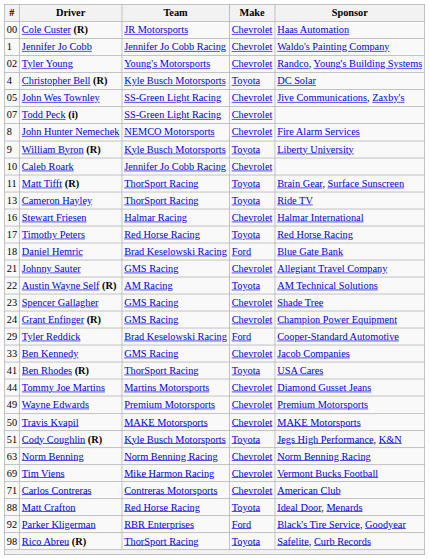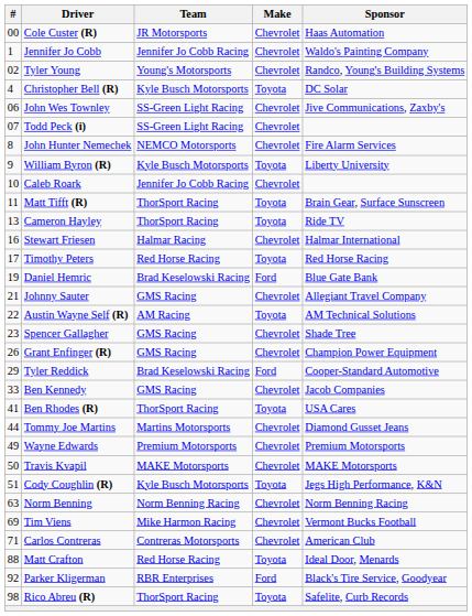 <table class="wikitable" style="font-size:95%">
 <tr>
 <th>#</th>
 <th>Driver</th>
 <th>Team</th>
 <th>Make</th>
 <th>Sponsor</th>
 </tr>
 <tr>
 <td>00</td>
 <td><a href='#'>Cole Custer</a> <strong>(R)</strong></td>
 <td><a href='#'>JR Motorsports</a></td>
 <td><a href='#'>Chevrolet</a></td>
 <td><a href='#'>Haas Automation</a></td>
 </tr>
 <tr>
 <td>1</td>
 <td><a href='#'>Jennifer Jo Cobb</a></td>
 <td><a href='#'>Jennifer Jo Cobb Racing</a></td>
 <td><a href='#'>Chevrolet</a></td>
 <td><a href='#'>Waldo's Painting Company</a></td>
 </tr>
 <tr>
 <td>02</td>
 <td><a href='#'>Tyler Young</a></td>
 <td><a href='#'>Young's Motorsports</a></td>
 <td><a href='#'>Chevrolet</a></td>
 <td><a href='#'>Randco</a>, <a href='#'>Young's Building Systems</a></td>
 </tr>
 <tr>
 <td>4</td>
 <td><a href='#'>Christopher Bell</a> <strong>(R)</strong></td>
 <td><a href='#'>Kyle Busch Motorsports</a></td>
 <td><a href='#'>Toyota</a></td>
 <td><a href='#'>DC Solar</a></td>
 </tr>
 <tr>
-<td>05</td>
+<td>06</td>
 <td><a href='#'>John Wes Townley</a></td>
 <td><a href='#'>SS-Green Light Racing</a></td>
 <td><a href='#'>Chevrolet</a></td>
 <td><a href='#'>Jive Communications</a>, <a href='#'>Zaxby's</a></td>
 </tr>
 <tr>
 <td>07</td>
 <td><a href='#'>Todd Peck</a> <strong>(i)</strong></td>
 <td><a href='#'>SS-Green Light Racing</a></td>
 <td><a href='#'>Chevrolet</a></td>
 <td></td>
 </tr>
 <tr>
 <td>8</td>
 <td><a href='#'>John Hunter Nemechek</a></td>
 <td><a href='#'>NEMCO Motorsports</a></td>
 <td><a href='#'>Chevrolet</a></td>
 <td><a href='#'>Fire Alarm Services</a></td>
 </tr>
 <tr>
 <td>9</td>
 <td><a href='#'>William Byron</a> <strong>(R)</strong></td>
 <td><a href='#'>Kyle Busch Motorsports</a></td>
 <td><a href='#'>Toyota</a></td>
 <td><a href='#'>Liberty University</a></td>
 </tr>
 <tr>
 <td>10</td>
 <td><a href='#'>Caleb Roark</a></td>
 <td><a href='#'>Jennifer Jo Cobb Racing</a></td>
 <td><a href='#'>Chevrolet</a></td>
 <td></td>
 </tr>
 <tr>
 <td>11</td>
 <td><a href='#'>Matt Tifft</a> <strong>(R)</strong></td>
 <td><a href='#'>ThorSport Racing</a></td>
 <td><a href='#'>Toyota</a></td>
 <td><a href='#'>Brain Gear</a>, <a href='#'>Surface Sunscreen</a></td>
 </tr>
 <tr>
 <td>13</td>
 <td><a href='#'>Cameron Hayley</a></td>
 <td><a href='#'>ThorSport Racing</a></td>
 <td><a href='#'>Toyota</a></td>
 <td><a href='#'>Ride TV</a></td>
 </tr>
 <tr>
 <td>16</td>
 <td><a href='#'>Stewart Friesen</a></td>
 <td><a href='#'>Halmar Racing</a></td>
 <td><a href='#'>Chevrolet</a></td>
 <td><a href='#'>Halmar International</a></td>
 </tr>
 <tr>
 <td>17</td>
 <td><a href='#'>Timothy Peters</a></td>
 <td><a href='#'>Red Horse Racing</a></td>
 <td><a href='#'>Toyota</a></td>
 <td><a href='#'>Red Horse Racing</a></td>
 </tr>
 <tr>
-<td>18</td>
+<td>19</td>
 <td><a href='#'>Daniel Hemric</a></td>
 <td><a href='#'>Brad Keselowski Racing</a></td>
 <td><a href='#'>Ford</a></td>
 <td><a href='#'>Blue Gate Bank</a></td>
 </tr>
 <tr>
 <td>21</td>
 <td><a href='#'>Johnny Sauter</a></td>
 <td><a href='#'>GMS Racing</a></td>
 <td><a href='#'>Chevrolet</a></td>
 <td><a href='#'>Allegiant Travel Company</a></td>
 </tr>
 <tr>
 <td>22</td>
 <td><a href='#'>Austin Wayne Self</a> <strong>(R)</strong></td>
 <td><a href='#'>AM Racing</a></td>
 <td><a href='#'>Toyota</a></td>
 <td><a href='#'>AM Technical Solutions</a></td>
 </tr>
 <tr>
 <td>23</td>
 <td><a href='#'>Spencer Gallagher</a></td>
 <td><a href='#'>GMS Racing</a></td>
 <td><a href='#'>Chevrolet</a></td>
 <td><a href='#'>Shade Tree</a></td>
 </tr>
 <tr>
-<td>24</td>
+<td>26</td>
 <td><a href='#'>Grant Enfinger</a> <strong>(R)</strong></td>
 <td><a href='#'>GMS Racing</a></td>
 <td><a href='#'>Chevrolet</a></td>
 <td><a href='#'>Champion Power Equipment</a></td>
 </tr>
 <tr>
 <td>29</td>
 <td><a href='#'>Tyler Reddick</a></td>
 <td><a href='#'>Brad Keselowski Racing</a></td>
 <td><a href='#'>Ford</a></td>
 <td><a href='#'>Cooper-Standard Automotive</a></td>
 </tr>
 <tr>
 <td>33</td>
 <td><a href='#'>Ben Kennedy</a></td>
 <td><a href='#'>GMS Racing</a></td>
 <td><a href='#'>Chevrolet</a></td>
 <td><a href='#'>Jacob Companies</a></td>
 </tr>
 <tr>
 <td>41</td>
 <td><a href='#'>Ben Rhodes</a> <strong>(R)</strong></td>
 <td><a href='#'>ThorSport Racing</a></td>
 <td><a href='#'>Toyota</a></td>
 <td><a href='#'>USA Cares</a></td>
 </tr>
 <tr>
 <td>44</td>
 <td><a href='#'>Tommy Joe Martins</a></td>
 <td><a href='#'>Martins Motorsports</a></td>
 <td><a href='#'>Chevrolet</a></td>
 <td><a href='#'>Diamond Gusset Jeans</a></td>
 </tr>
 <tr>
 <td>49</td>
 <td><a href='#'>Wayne Edwards</a></td>
 <td><a href='#'>Premium Motorsports</a></td>
 <td><a href='#'>Chevrolet</a></td>
 <td><a href='#'>Premium Motorsports</a></td>
 </tr>
 <tr>
 <td>50</td>
 <td><a href='#'>Travis Kvapil</a></td>
 <td><a href='#'>MAKE Motorsports</a></td>
 <td><a href='#'>Chevrolet</a></td>
 <td><a href='#'>MAKE Motorsports</a></td>
 </tr>
 <tr>
 <td>51</td>
 <td><a href='#'>Cody Coughlin</a> <strong>(R)</strong></td>
 <td><a href='#'>Kyle Busch Motorsports</a></td>
 <td><a href='#'>Toyota</a></td>
 <td><a href='#'>Jegs High Performance</a>, <a href='#'>K&N</a></td>
 </tr>
 <tr>
 <td>63</td>
 <td><a href='#'>Norm Benning</a></td>
 <td><a href='#'>Norm Benning Racing</a></td>
 <td><a href='#'>Chevrolet</a></td>
 <td><a href='#'>Norm Benning Racing</a></td>
 </tr>
 <tr>
 <td>69</td>
 <td><a href='#'>Tim Viens</a></td>
 <td><a href='#'>Mike Harmon Racing</a></td>
 <td><a href='#'>Chevrolet</a></td>
 <td><a href='#'>Vermont Bucks Football</a></td>
 </tr>
 <tr>
 <td>71</td>
 <td><a href='#'>Carlos Contreras</a></td>
 <td><a href='#'>Contreras Motorsports</a></td>
 <td><a href='#'>Chevrolet</a></td>
 <td><a href='#'>American Club</a></td>
 </tr>
 <tr>
 <td>88</td>
 <td><a href='#'>Matt Crafton</a></td>
 <td><a href='#'>Red Horse Racing</a></td>
 <td><a href='#'>Toyota</a></td>
 <td><a href='#'>Ideal Door</a>, <a href='#'>Menards</a></td>
 </tr>
 <tr>
 <td>92</td>
 <td><a href='#'>Parker Kligerman</a></td>
 <td><a href='#'>RBR Enterprises</a></td>
 <td><a href='#'>Ford</a></td>
 <td><a href='#'>Black's Tire Service</a>, <a href='#'>Goodyear</a></td>
 </tr>
 <tr>
 <td>98</td>
 <td><a href='#'>Rico Abreu</a> <strong>(R)</strong></td>
 <td><a href='#'>ThorSport Racing</a></td>
 <td><a href='#'>Toyota</a></td>
 <td><a href='#'>Safelite</a>, <a href='#'>Curb Records</a></td>
 </tr>
 <tr>
 <th colspan="5"></th>
 </tr>
 </table>
